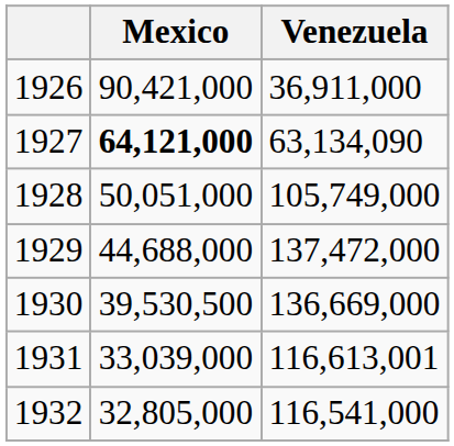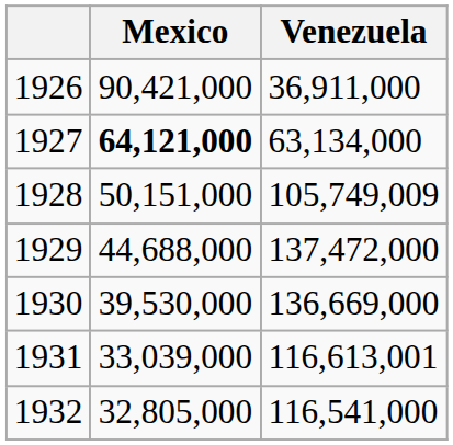 <table class="wikitable defaultright" style="float:right">
 <tr>
 <th></th>
 <th>Mexico</th>
 <th>Venezuela</th>
 </tr>
 <tr>
 <td>1926</td>
 <td>90,421,000</td>
 <td>36,911,000</td>
 </tr>
 <tr>
 <td>1927</td>
 <td><strong>64,121,000</strong></td>
-<td>63,134,090</td>
+<td>63,134,000</td>
 </tr>
 <tr>
 <td>1928</td>
-<td>50,051,000</td>
-<td>105,749,000</td>
+<td>50,151,000</td>
+<td>105,749,009</td>
 </tr>
 <tr>
 <td>1929</td>
 <td>44,688,000</td>
 <td>137,472,000</td>
 </tr>
 <tr>
 <td>1930</td>
-<td>39,530,500</td>
+<td>39,530,000</td>
 <td>136,669,000</td>
 </tr>
 <tr>
 <td>1931</td>
 <td>33,039,000</td>
 <td>116,613,001</td>
 </tr>
 <tr>
 <td>1932</td>
 <td>32,805,000</td>
 <td>116,541,000</td>
 </tr>
 </table>
